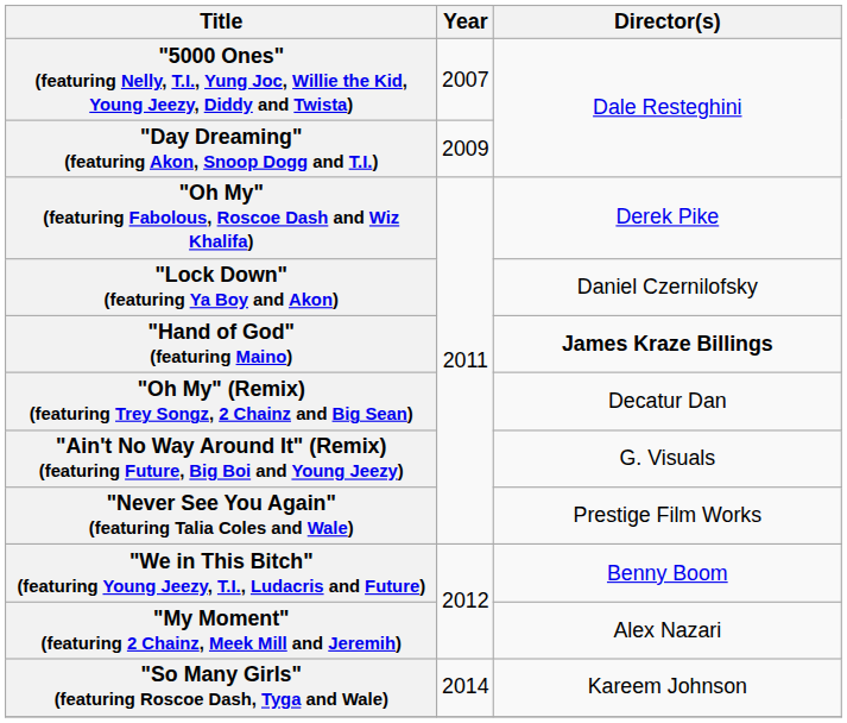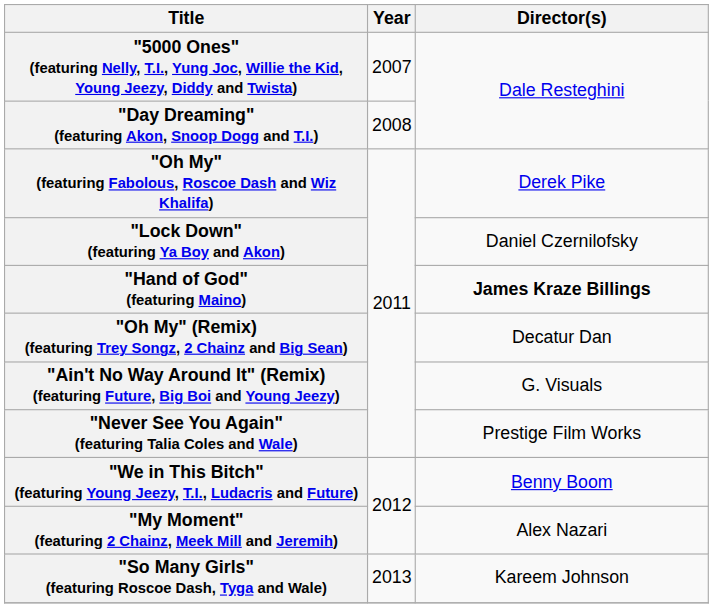 <table class="wikitable plainrowheaders" style="text-align:center;">
 <tr>
 <th scope="col" style="width:20em;">Title</th>
 <th scope="col">Year</th>
 <th scope="col" style="width:16em;">Director(s)</th>
 </tr>
 <tr>
 <th scope="row">"5000 Ones"<br><small>(featuring <a href='#'>Nelly</a>, <a href='#'>T.I.</a>, <a href='#'>Yung Joc</a>, <a href='#'>Willie the Kid</a>, <a href='#'>Young Jeezy</a>, <a href='#'>Diddy</a> and <a href='#'>Twista</a>)</small></th>
 <td>2007</td>
 <td rowspan="2"><a href='#'>Dale Resteghini</a></td>
 </tr>
 <tr>
 <th scope="row">"Day Dreaming"<br><small>(featuring <a href='#'>Akon</a>, <a href='#'>Snoop Dogg</a> and <a href='#'>T.I.</a>)</small></th>
-<td>2009</td>
+<td>2008</td>
 </tr>
 <tr>
 <th scope="row">"Oh My"<br><small>(featuring <a href='#'>Fabolous</a>, <a href='#'>Roscoe Dash</a> and <a href='#'>Wiz Khalifa</a>)</small></th>
 <td rowspan="6">2011</td>
 <td><a href='#'>Derek Pike</a></td>
 </tr>
 <tr>
 <th scope="row">"Lock Down"<br><small>(featuring <a href='#'>Ya Boy</a> and <a href='#'>Akon</a>)</small></th>
 <td>Daniel Czernilofsky</td>
 </tr>
 <tr>
 <th scope="row">"Hand of God"<br><small>(featuring <a href='#'>Maino</a>)</small></th>
 <td><strong>James Kraze Billings</strong></td>
 </tr>
 <tr>
 <th scope="row">"Oh My" (Remix)<br><small>(featuring <a href='#'>Trey Songz</a>, <a href='#'>2 Chainz</a> and <a href='#'>Big Sean</a>)</small></th>
 <td>Decatur Dan</td>
 </tr>
 <tr>
 <th scope="row">"Ain't No Way Around It" (Remix)<br><small>(featuring <a href='#'>Future</a>, <a href='#'>Big Boi</a> and <a href='#'>Young Jeezy</a>)</small></th>
 <td>G. Visuals</td>
 </tr>
 <tr>
 <th scope="row">"Never See You Again"<br><small>(featuring Talia Coles and <a href='#'>Wale</a>)</small></th>
 <td>Prestige Film Works</td>
 </tr>
 <tr>
 <th scope="row">"We in This Bitch"<br><small>(featuring <a href='#'>Young Jeezy</a>, <a href='#'>T.I.</a>, <a href='#'>Ludacris</a> and <a href='#'>Future</a>)</small></th>
 <td rowspan="2">2012</td>
 <td><a href='#'>Benny Boom</a></td>
 </tr>
 <tr>
 <th scope="row">"My Moment"<br><small>(featuring <a href='#'>2 Chainz</a>, <a href='#'>Meek Mill</a> and <a href='#'>Jeremih</a>)</small></th>
 <td>Alex Nazari</td>
 </tr>
 <tr>
 <th scope="row">"So Many Girls"<br><small>(featuring Roscoe Dash, <a href='#'>Tyga</a> and Wale)</small></th>
-<td rowspan="1">2014</td>
+<td rowspan="1">2013</td>
 <td>Kareem Johnson</td>
 </tr>
 <tr>
 </tr>
 </table>
